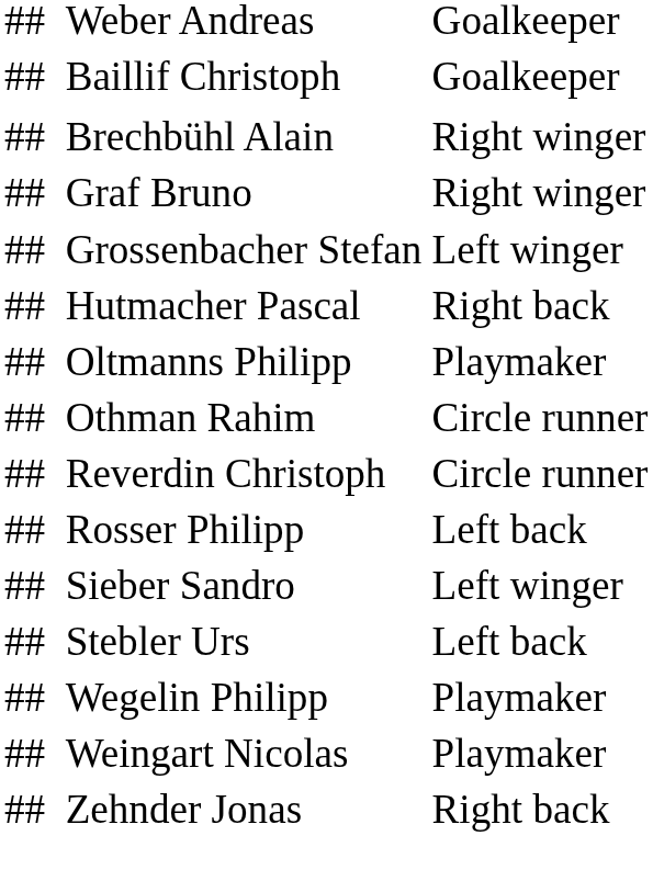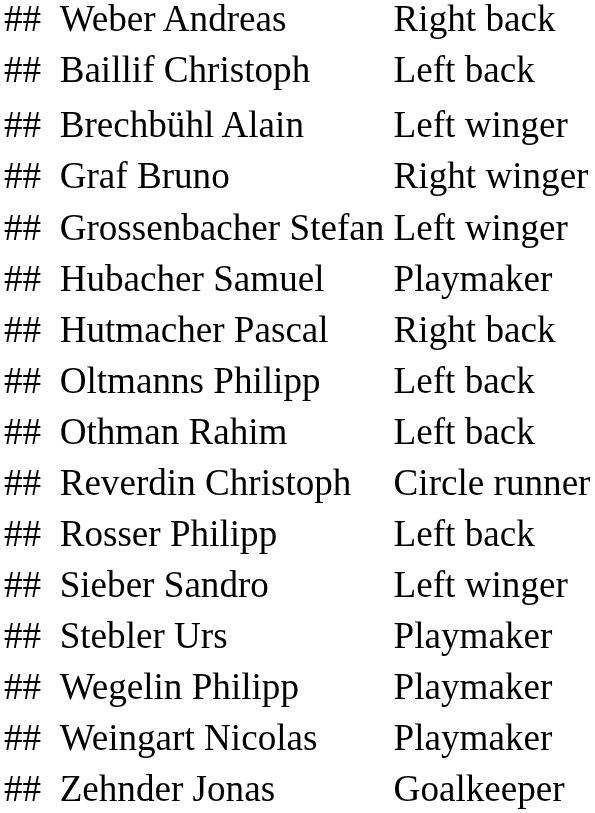 <table>
 <tr>
 <td valign=”top”></td>
 </tr>
 <tr>
 <td>##</td>
 <td></td>
 <td>Weber Andreas</td>
-<td>Goalkeeper<br></td>
+<td>Right back<br></td>
 </tr>
 <tr>
 <td>##</td>
 <td></td>
 <td>Baillif Christoph</td>
-<td>Goalkeeper<br></td>
+<td>Left back<br></td>
 </tr>
 <tr>
 </tr>
 <tr>
 <td>##</td>
 <td></td>
 <td>Brechbühl Alain</td>
-<td>Right winger<br></td>
+<td>Left winger<br></td>
 </tr>
 <tr>
 <td>##</td>
 <td></td>
 <td>Graf Bruno</td>
 <td>Right winger<br></td>
 </tr>
 <tr>
 <td>##</td>
 <td></td>
 <td>Grossenbacher Stefan</td>
 <td>Left winger<br></td>
 </tr>
 <tr>
 <td>##</td>
 <td></td>
+<td>Hubacher Samuel</td>
+<td>Playmaker<br></td>
+</tr>
+<tr>
+<td>##</td>
+<td></td>
 <td>Hutmacher Pascal</td>
 <td>Right back<br></td>
 </tr>
 <tr>
 <td>##</td>
 <td></td>
 <td>Oltmanns Philipp</td>
-<td>Playmaker<br></td>
+<td>Left back<br></td>
 </tr>
 <tr>
 <td>##</td>
 <td></td>
 <td>Othman Rahim</td>
-<td>Circle runner<br></td>
+<td>Left back<br></td>
 </tr>
 <tr>
 <td>##</td>
 <td></td>
 <td>Reverdin Christoph</td>
 <td>Circle runner<br></td>
 </tr>
 <tr>
 <td>##</td>
 <td></td>
 <td>Rosser Philipp</td>
 <td>Left back<br></td>
 </tr>
 <tr>
 <td>##</td>
 <td></td>
 <td>Sieber Sandro</td>
 <td>Left winger<br></td>
 </tr>
 <tr>
 <td>##</td>
 <td></td>
 <td>Stebler Urs</td>
-<td>Left back<br></td>
+<td>Playmaker<br></td>
 </tr>
 <tr>
 <td>##</td>
 <td></td>
 <td>Wegelin Philipp</td>
 <td>Playmaker<br></td>
 </tr>
 <tr>
 <td>##</td>
 <td></td>
 <td>Weingart Nicolas</td>
 <td>Playmaker<br></td>
 </tr>
 <tr>
 <td>##</td>
 <td></td>
 <td>Zehnder Jonas</td>
-<td>Right back<br></td>
+<td>Goalkeeper<br></td>
 </tr>
 <tr>
 </tr>
 </table>
